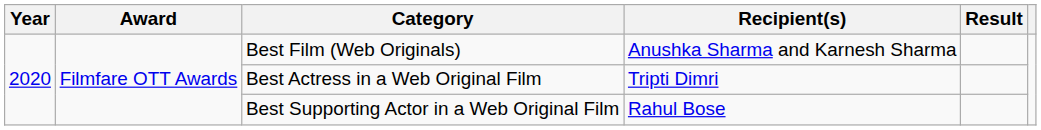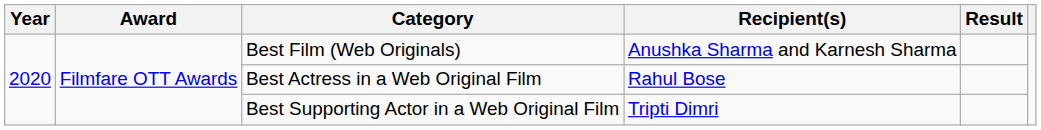 <table class="wikitable plainrowheaders sortable">
 <tr>
 <th>Year</th>
 <th>Award</th>
 <th>Category</th>
 <th>Recipient(s)</th>
 <th>Result</th>
 <th></th>
 </tr>
 <tr>
 <td rowspan="3"><a href='#'>2020</a></td>
 <td rowspan="3"><a href='#'>Filmfare OTT Awards</a></td>
 <td>Best Film (Web Originals)</td>
 <td><a href='#'>Anushka Sharma</a> and Karnesh Sharma</td>
 <td></td>
 <td rowspan="3"></td>
 </tr>
 <tr>
 <td>Best Actress in a Web Original Film</td>
-<td><a href='#'>Tripti Dimri</a></td>
+<td><a href='#'>Rahul Bose</a></td>
 <td></td>
 </tr>
 <tr>
 <td>Best Supporting Actor in a Web Original Film</td>
-<td><a href='#'>Rahul Bose</a></td>
+<td><a href='#'>Tripti Dimri</a></td>
 <td></td>
 </tr>
 </table>
